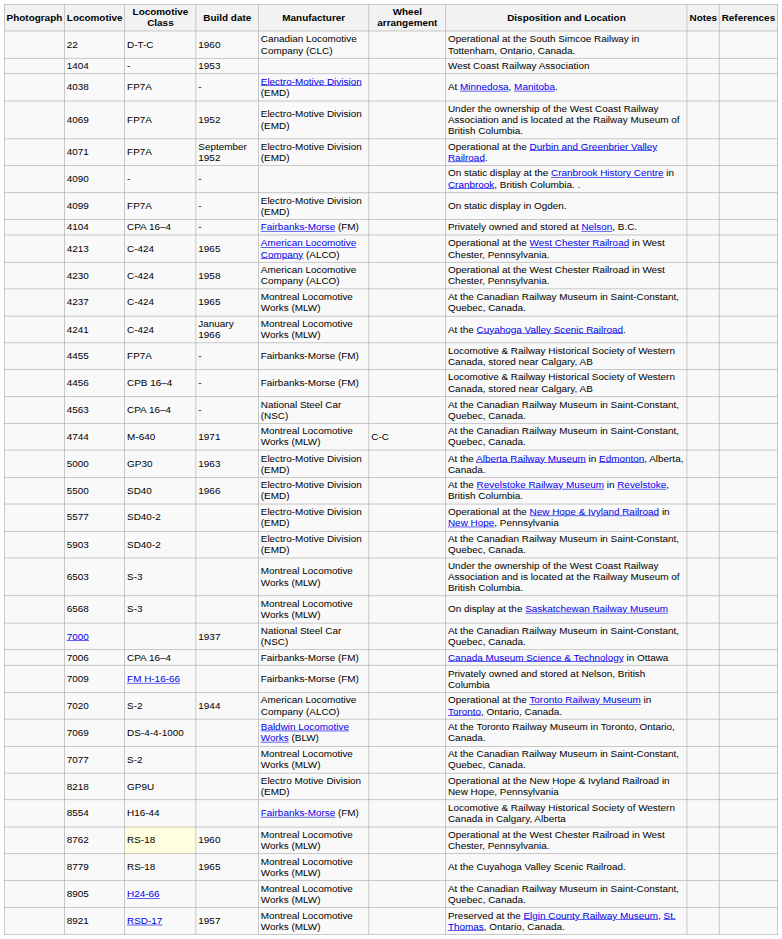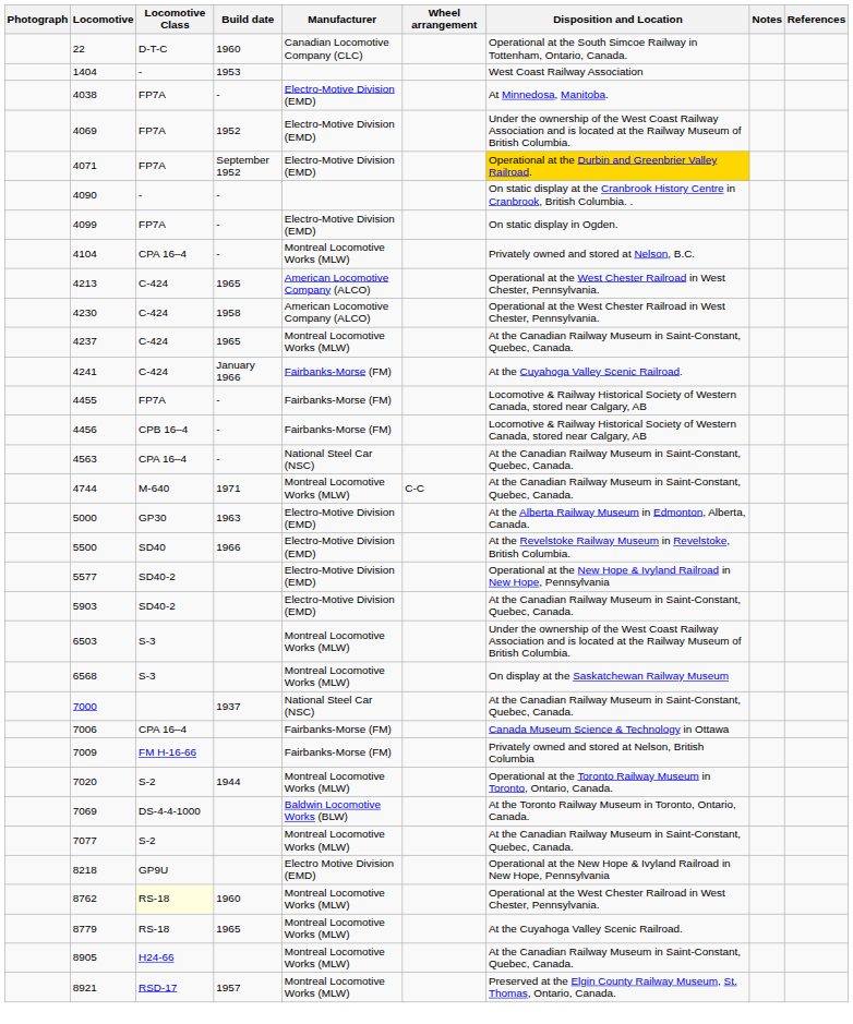 <table class="wikitable">
 <tr>
 <th>Photograph</th>
 <th>Locomotive</th>
 <th>Locomotive Class</th>
 <th>Build date</th>
 <th>Manufacturer</th>
 <th>Wheel arrangement</th>
 <th>Disposition and Location</th>
 <th>Notes</th>
 <th>References</th>
 </tr>
 <tr>
 <td></td>
 <td>22</td>
 <td>D-T-C</td>
 <td>1960</td>
 <td>Canadian Locomotive Company (CLC)</td>
 <td></td>
 <td>Operational at the South Simcoe Railway in Tottenham, Ontario, Canada.</td>
 <td></td>
 <td></td>
 </tr>
 <tr>
 <td></td>
 <td>1404</td>
 <td>-</td>
 <td>1953</td>
 <td></td>
 <td></td>
 <td>West Coast Railway Association</td>
 <td></td>
 <td></td>
 </tr>
 <tr>
 <td></td>
 <td>4038</td>
 <td>FP7A</td>
 <td>-</td>
 <td><a href='#'>Electro-Motive Division</a> (EMD)</td>
 <td></td>
 <td>At <a href='#'>Minnedosa</a>, <a href='#'>Manitoba</a>.</td>
 <td></td>
 <td></td>
 </tr>
 <tr>
 <td></td>
 <td>4069</td>
 <td>FP7A</td>
 <td>1952</td>
 <td>Electro-Motive Division (EMD)</td>
 <td></td>
 <td>Under the ownership of the West Coast Railway Association and is located at the Railway Museum of British Columbia.</td>
 <td></td>
 <td></td>
 </tr>
 <tr>
 <td></td>
 <td>4071</td>
 <td>FP7A</td>
 <td>September 1952</td>
 <td>Electro-Motive Division (EMD)</td>
 <td></td>
-<td>Operational at the <a href='#'>Durbin and Greenbrier Valley Railroad</a>.</td>
+<td style="background: gold;">Operational at the <a href='#'>Durbin and Greenbrier Valley Railroad</a>.</td>
 <td></td>
 <td></td>
 </tr>
 <tr>
 <td></td>
 <td>4090</td>
 <td>-</td>
 <td>-</td>
 <td></td>
 <td></td>
 <td>On static display at the <a href='#'>Cranbrook History Centre</a> in <a href='#'>Cranbrook</a>, British Columbia. .</td>
 <td></td>
 <td></td>
 </tr>
 <tr>
 <td></td>
 <td>4099</td>
 <td>FP7A</td>
 <td>-</td>
 <td>Electro-Motive Division (EMD)</td>
 <td></td>
 <td>On static display in Ogden.</td>
 <td></td>
 <td></td>
 </tr>
 <tr>
 <td></td>
 <td>4104</td>
 <td>CPA 16–4</td>
 <td>-</td>
-<td><a href='#'>Fairbanks-Morse</a> (FM)</td>
+<td>Montreal Locomotive Works (MLW)</td>
 <td></td>
 <td>Privately owned and stored at <a href='#'>Nelson</a>, B.C.</td>
 <td></td>
 <td></td>
 </tr>
 <tr>
 <td></td>
 <td>4213</td>
 <td>C-424</td>
 <td>1965</td>
 <td><a href='#'>American Locomotive Company</a> (ALCO)</td>
 <td></td>
 <td>Operational at the <a href='#'>West Chester Railroad</a> in West Chester, Pennsylvania.</td>
 <td></td>
 <td></td>
 </tr>
 <tr>
 <td></td>
 <td>4230</td>
 <td>C-424</td>
 <td>1958</td>
 <td>American Locomotive Company (ALCO)</td>
 <td></td>
 <td>Operational at the West Chester Railroad in West Chester, Pennsylvania.</td>
 <td></td>
 <td></td>
 </tr>
 <tr>
 <td></td>
 <td>4237</td>
 <td>C-424</td>
 <td>1965</td>
 <td>Montreal Locomotive Works (MLW)</td>
 <td></td>
 <td>At the Canadian Railway Museum in Saint-Constant, Quebec, Canada.</td>
 <td></td>
 <td></td>
 </tr>
 <tr>
 <td></td>
 <td>4241</td>
 <td>C-424</td>
 <td>January 1966</td>
-<td>Montreal Locomotive Works (MLW)</td>
+<td><a href='#'>Fairbanks-Morse</a> (FM)</td>
 <td></td>
 <td>At the <a href='#'>Cuyahoga Valley Scenic Railroad</a>.</td>
 <td></td>
 <td></td>
 </tr>
 <tr>
 <td></td>
 <td>4455</td>
 <td>FP7A</td>
 <td>-</td>
 <td>Fairbanks-Morse (FM)</td>
 <td></td>
 <td>Locomotive & Railway Historical Society of Western Canada, stored near Calgary, AB</td>
 <td></td>
 <td></td>
 </tr>
 <tr>
 <td></td>
 <td>4456</td>
 <td>CPB 16–4</td>
 <td>-</td>
 <td>Fairbanks-Morse (FM)</td>
 <td></td>
 <td>Locomotive & Railway Historical Society of Western Canada, stored near Calgary, AB</td>
 <td></td>
 <td></td>
 </tr>
 <tr>
 <td></td>
 <td>4563</td>
 <td>CPA 16–4</td>
 <td>-</td>
 <td>National Steel Car (NSC)</td>
 <td></td>
 <td>At the Canadian Railway Museum in Saint-Constant, Quebec, Canada.</td>
 <td></td>
 <td></td>
 </tr>
 <tr>
 <td></td>
 <td>4744</td>
 <td>M-640</td>
 <td>1971</td>
 <td>Montreal Locomotive Works (MLW)</td>
 <td>C-C</td>
 <td>At the Canadian Railway Museum in Saint-Constant, Quebec, Canada.</td>
 <td></td>
 <td></td>
 </tr>
 <tr>
 <td></td>
 <td>5000</td>
 <td>GP30</td>
 <td>1963</td>
 <td>Electro-Motive Division (EMD)</td>
 <td></td>
 <td>At the <a href='#'>Alberta Railway Museum</a> in <a href='#'>Edmonton</a>, Alberta, Canada.</td>
 <td></td>
 <td></td>
 </tr>
 <tr>
 <td></td>
 <td>5500</td>
 <td>SD40</td>
 <td>1966</td>
 <td>Electro-Motive Division (EMD)</td>
 <td></td>
 <td>At the <a href='#'>Revelstoke Railway Museum</a> in <a href='#'>Revelstoke</a>, British Columbia.</td>
 <td></td>
 <td></td>
 </tr>
 <tr>
 <td></td>
 <td>5577</td>
 <td>SD40-2</td>
 <td></td>
 <td>Electro-Motive Division (EMD)</td>
 <td></td>
 <td>Operational at the <a href='#'>New Hope & Ivyland Railroad</a> in <a href='#'>New Hope</a>, Pennsylvania</td>
 <td></td>
 <td></td>
 </tr>
 <tr>
 <td></td>
 <td>5903</td>
 <td>SD40-2</td>
 <td></td>
 <td>Electro-Motive Division (EMD)</td>
 <td></td>
 <td>At the Canadian Railway Museum in Saint-Constant, Quebec, Canada.</td>
 <td></td>
 <td></td>
 </tr>
 <tr>
 <td></td>
 <td>6503</td>
 <td>S-3</td>
 <td></td>
 <td>Montreal Locomotive Works (MLW)</td>
 <td></td>
 <td>Under the ownership of the West Coast Railway Association and is located at the Railway Museum of British Columbia.</td>
 <td></td>
 <td></td>
 </tr>
 <tr>
 <td></td>
 <td>6568</td>
 <td>S-3</td>
 <td></td>
 <td>Montreal Locomotive Works (MLW)</td>
 <td></td>
 <td>On display at the <a href='#'>Saskatchewan Railway Museum</a></td>
 <td></td>
 <td></td>
 </tr>
 <tr>
 <td></td>
 <td><a href='#'>7000</a></td>
 <td></td>
 <td>1937</td>
 <td>National Steel Car (NSC)</td>
 <td></td>
 <td>At the Canadian Railway Museum in Saint-Constant, Quebec, Canada.</td>
 <td></td>
 <td></td>
 </tr>
 <tr>
 <td></td>
 <td>7006</td>
 <td>CPA 16–4</td>
 <td></td>
 <td>Fairbanks-Morse (FM)</td>
 <td></td>
 <td><a href='#'>Canada Museum Science & Technology</a> in Ottawa</td>
 <td></td>
 <td></td>
 </tr>
 <tr>
 <td></td>
 <td>7009</td>
 <td><a href='#'>FM H-16-66</a></td>
 <td></td>
 <td>Fairbanks-Morse (FM)</td>
 <td></td>
 <td>Privately owned and stored at Nelson, British Columbia</td>
 <td></td>
 <td></td>
 </tr>
 <tr>
 <td></td>
 <td>7020</td>
 <td>S-2</td>
 <td>1944</td>
-<td>American Locomotive Company (ALCO)</td>
+<td>Montreal Locomotive Works (MLW)</td>
 <td></td>
 <td>Operational at the <a href='#'>Toronto Railway Museum</a> in <a href='#'>Toronto</a>, Ontario, Canada.</td>
 <td></td>
 <td></td>
 </tr>
 <tr>
 <td></td>
 <td>7069</td>
 <td>DS-4-4-1000</td>
 <td></td>
 <td><a href='#'>Baldwin Locomotive Works</a> (BLW)</td>
 <td></td>
 <td>At the Toronto Railway Museum in Toronto, Ontario, Canada.</td>
 <td></td>
 <td></td>
 </tr>
 <tr>
 <td></td>
 <td>7077</td>
 <td>S-2</td>
 <td></td>
 <td>Montreal Locomotive Works (MLW)</td>
 <td></td>
 <td>At the Canadian Railway Museum in Saint-Constant, Quebec, Canada.</td>
 <td></td>
 <td></td>
 </tr>
 <tr>
 <td></td>
 <td>8218</td>
 <td>GP9U</td>
 <td></td>
 <td>Electro Motive Division (EMD)</td>
 <td></td>
 <td>Operational at the New Hope & Ivyland Railroad in New Hope, Pennsylvania</td>
-<td></td>
-<td></td>
-</tr>
-<tr>
-<td></td>
-<td>8554</td>
-<td>H16-44</td>
-<td></td>
-<td><a href='#'>Fairbanks-Morse</a> (FM)</td>
-<td></td>
-<td>Locomotive & Railway Historical Society of Western Canada in Calgary, Alberta</td>
 <td></td>
 <td></td>
 </tr>
 <tr>
 <td></td>
 <td>8762</td>
 <td style="background: lightyellow;">RS-18</td>
 <td>1960</td>
 <td>Montreal Locomotive Works (MLW)</td>
 <td></td>
 <td>Operational at the West Chester Railroad in West Chester, Pennsylvania.</td>
 <td></td>
 <td></td>
 </tr>
 <tr>
 <td></td>
 <td>8779</td>
 <td>RS-18</td>
 <td>1965</td>
 <td>Montreal Locomotive Works (MLW)</td>
 <td></td>
 <td>At the Cuyahoga Valley Scenic Railroad.</td>
 <td></td>
 <td></td>
 </tr>
 <tr>
 <td></td>
 <td>8905</td>
 <td><a href='#'>H24-66</a></td>
 <td></td>
 <td>Montreal Locomotive Works (MLW)</td>
 <td></td>
 <td>At the Canadian Railway Museum in Saint-Constant, Quebec, Canada.</td>
 <td></td>
 <td></td>
 </tr>
 <tr>
 <td></td>
 <td>8921</td>
 <td><a href='#'>RSD-17</a></td>
 <td>1957</td>
 <td>Montreal Locomotive Works (MLW)</td>
 <td></td>
 <td>Preserved at the <a href='#'>Elgin County Railway Museum</a>, <a href='#'>St. Thomas</a>, Ontario, Canada.</td>
 <td></td>
 <td></td>
 </tr>
 </table>
